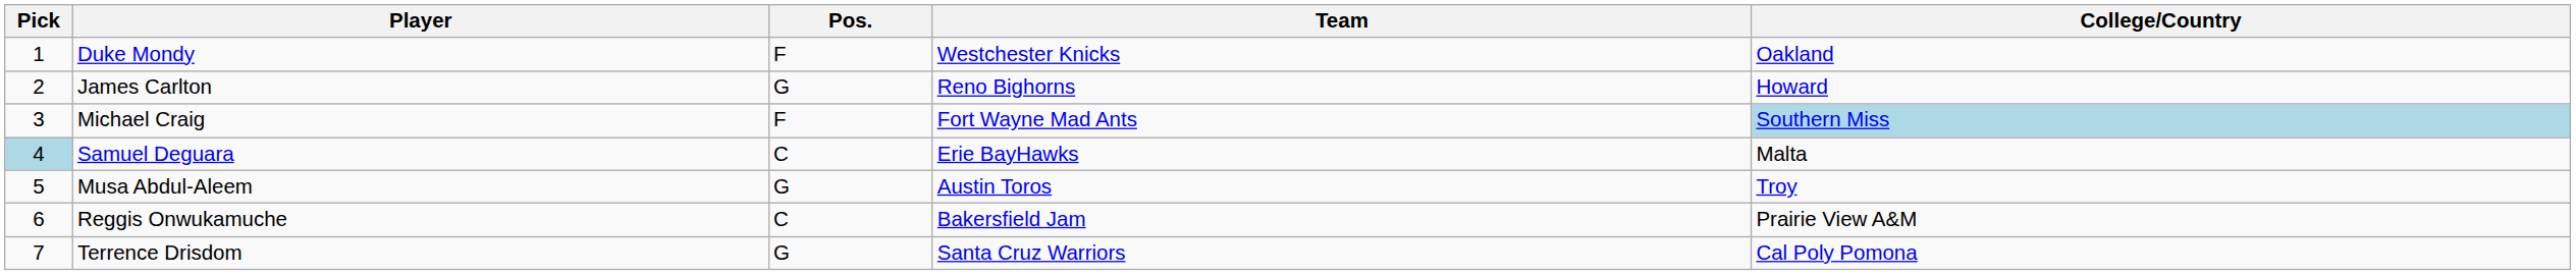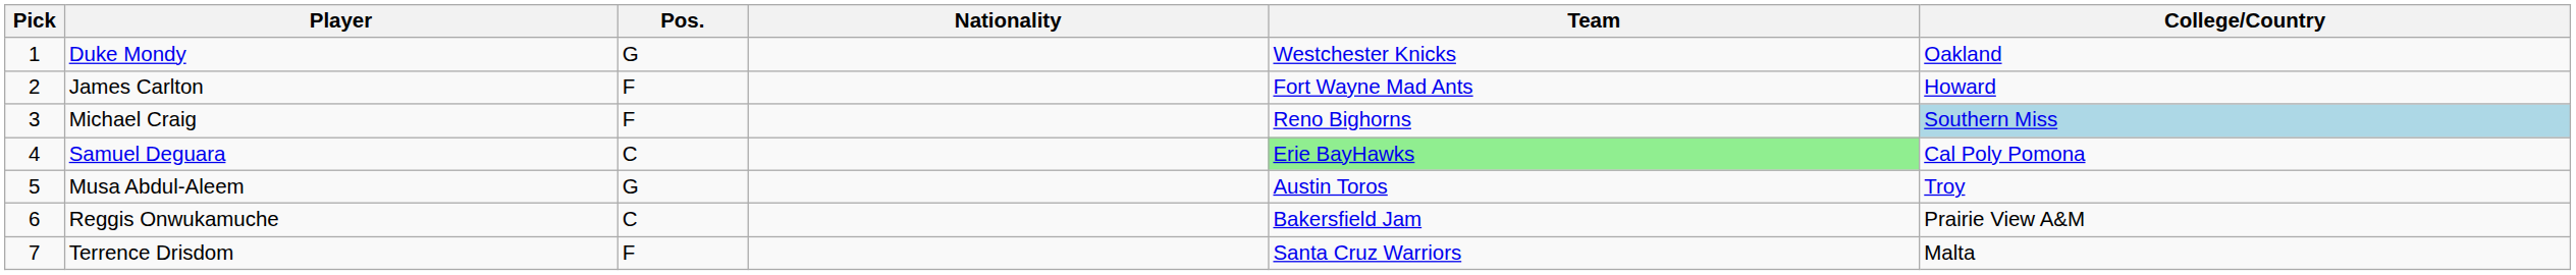 <table class="wikitable sortable">
 <tr>
 <th width="1%">Pick</th>
 <th width="17%">Player</th>
 <th width="4%">Pos.</th>
+<th width="16%">Nationality</th>
 <th width="20%" class="unsortable">Team</th>
 <th width="20%">College/Country</th>
 </tr>
 <tr>
 <td align=center>1</td>
 <td><a href='#'>Duke Mondy</a></td>
-<td>F</td>
+<td>G</td>
+<td></td>
 <td><a href='#'>Westchester Knicks</a></td>
 <td><a href='#'>Oakland</a></td>
 </tr>
 <tr>
 <td align=center>2</td>
 <td>James Carlton</td>
-<td>G</td>
-<td><a href='#'>Reno Bighorns</a></td>
+<td>F</td>
+<td></td>
+<td><a href='#'>Fort Wayne Mad Ants</a></td>
 <td><a href='#'>Howard</a></td>
 </tr>
 <tr>
 <td align=center>3</td>
 <td>Michael Craig</td>
 <td>F</td>
-<td><a href='#'>Fort Wayne Mad Ants</a></td>
+<td></td>
+<td><a href='#'>Reno Bighorns</a></td>
 <td style="background: lightblue;"><a href='#'>Southern Miss</a></td>
 </tr>
 <tr>
-<td align=center style="background: lightblue;">4</td>
+<td align=center>4</td>
 <td><a href='#'>Samuel Deguara</a></td>
 <td>C</td>
-<td><a href='#'>Erie BayHawks</a></td>
-<td>Malta</td>
+<td><br></td>
+<td style="background: lightgreen;"><a href='#'>Erie BayHawks</a></td>
+<td><a href='#'>Cal Poly Pomona</a></td>
 </tr>
 <tr>
 <td align=center>5</td>
 <td>Musa Abdul-Aleem</td>
 <td>G</td>
+<td></td>
 <td><a href='#'>Austin Toros</a></td>
 <td><a href='#'>Troy</a></td>
 </tr>
 <tr>
 <td align=center>6</td>
 <td>Reggis Onwukamuche</td>
 <td>C</td>
+<td></td>
 <td><a href='#'>Bakersfield Jam</a></td>
 <td>Prairie View A&M</td>
 </tr>
 <tr>
 <td align=center>7</td>
 <td>Terrence Drisdom</td>
-<td>G</td>
+<td>F</td>
+<td></td>
 <td><a href='#'>Santa Cruz Warriors</a></td>
-<td><a href='#'>Cal Poly Pomona</a></td>
+<td>Malta</td>
 </tr>
 </table>
